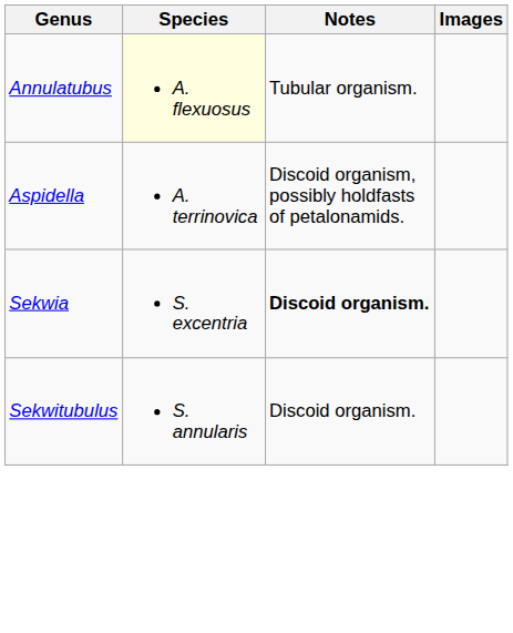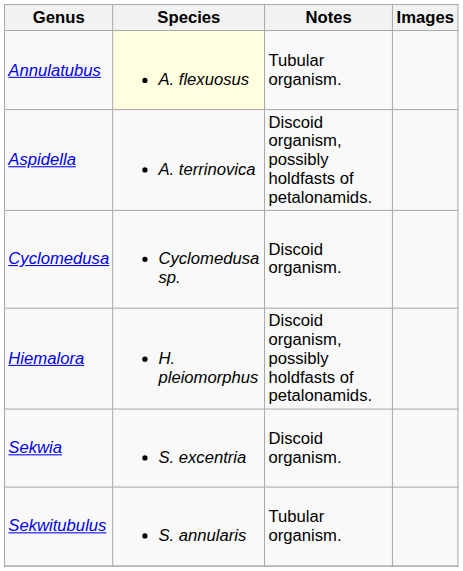 <table class="wikitable" style="width:70%;">
 <tr>
 <th>Genus</th>
 <th>Species</th>
 <th>Notes</th>
 <th>Images</th>
 </tr>
 <tr>
 <td><em><a href='#'>Annulatubus</a></em></td>
 <td style="background: lightyellow;"><br><ul><li><em>A. flexuosus</em></li></ul></td>
 <td>Tubular organism.</td>
 <td></td>
 </tr>
 <tr>
 <td><em><a href='#'>Aspidella</a></em></td>
 <td><br><ul><li><em>A. terrinovica</em></li></ul></td>
 <td>Discoid organism, possibly holdfasts of petalonamids.</td>
 <td></td>
 </tr>
 <tr>
+<td><em><a href='#'>Cyclomedusa</a></em></td>
+<td><br><ul><li><em>Cyclomedusa sp.</em></li></ul></td>
+<td>Discoid organism.</td>
+<td></td>
+</tr>
+<tr>
+<td><em><a href='#'>Hiemalora</a></em></td>
+<td><br><ul><li><em>H. pleiomorphus</em></li></ul></td>
+<td>Discoid organism, possibly holdfasts of petalonamids.</td>
+<td></td>
+</tr>
+<tr>
 <td><em><a href='#'>Sekwia</a></em></td>
 <td><br><ul><li><em>S. excentria</em></li></ul></td>
-<td><strong>Discoid organism.</strong></td>
+<td>Discoid organism.</td>
 <td></td>
 </tr>
 <tr>
 <td><em><a href='#'>Sekwitubulus</a></em></td>
 <td><br><ul><li><em>S. annularis</em></li></ul></td>
-<td>Discoid organism.</td>
+<td>Tubular organism.</td>
 <td></td>
 </tr>
 <tr>
 </tr>
 </table>
